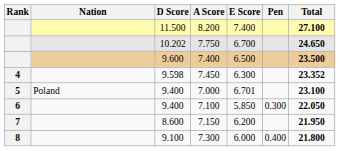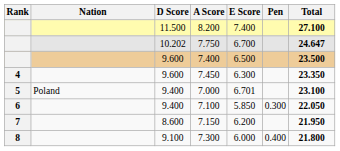 <table class="wikitable sortable" style="text-align:center; font-size:85%">
 <tr>
 <th scope="col" style="width:20px;">Rank</th>
 <th scope="col" style="width:170px;">Nation</th>
 <th>D Score</th>
 <th>A Score</th>
 <th>E Score</th>
 <th>Pen</th>
 <th scope="col" style="width:60px;">Total</th>
 </tr>
 <tr bgcolor="fffcaf">
 <th scope="row"></th>
 <td align="left"></td>
 <td>11.500</td>
 <td>8.200</td>
 <td>7.400</td>
 <td></td>
 <td><strong>27.100</strong></td>
 </tr>
 <tr bgcolor="e5e5e5">
 <th scope="row"></th>
 <td align="left"></td>
 <td>10.202</td>
 <td>7.750</td>
 <td>6.700</td>
 <td></td>
-<td><strong>24.650</strong></td>
+<td><strong>24.647</strong></td>
 </tr>
 <tr bgcolor="eecc99">
 <th scope="row"></th>
 <td align="left"></td>
 <td>9.600</td>
 <td>7.400</td>
 <td>6.500</td>
 <td></td>
 <td><strong>23.500</strong></td>
 </tr>
 <tr>
 <th>4</th>
 <td align="left"></td>
-<td>9.598</td>
+<td>9.600</td>
 <td>7.450</td>
 <td>6.300</td>
 <td></td>
-<td><strong>23.352</strong></td>
+<td><strong>23.350</strong></td>
 </tr>
 <tr>
 <th>5</th>
 <td align="left">Poland</td>
 <td>9.400</td>
 <td>7.000</td>
 <td>6.701</td>
 <td></td>
 <td><strong>23.100</strong></td>
 </tr>
 <tr>
 <th>6</th>
 <td align="left"></td>
 <td>9.400</td>
 <td>7.100</td>
 <td>5.850</td>
 <td>0.300</td>
 <td><strong>22.050</strong></td>
 </tr>
 <tr>
 <th>7</th>
 <td align="left"></td>
 <td>8.600</td>
 <td>7.150</td>
 <td>6.200</td>
 <td></td>
 <td><strong>21.950</strong></td>
 </tr>
 <tr>
 <th>8</th>
 <td align="left"></td>
 <td>9.100</td>
 <td>7.300</td>
 <td>6.000</td>
 <td>0.400</td>
 <td><strong>21.800</strong></td>
 </tr>
 </table>
